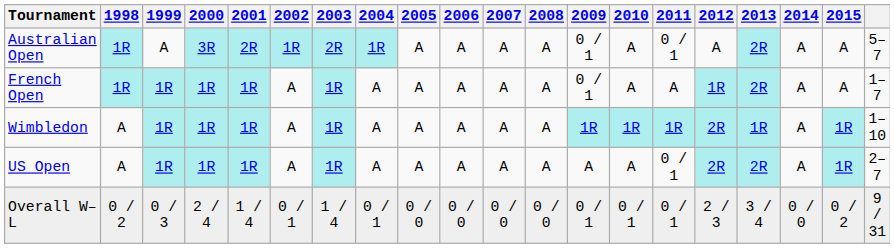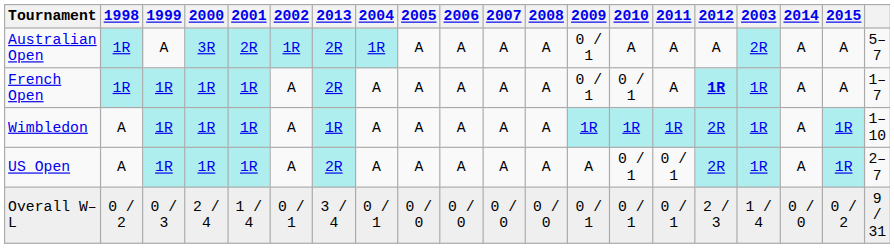 <table class=wikitable style=text-align:center;font-size:97%>
 <tr>
 <th>Tournament</th>
 <th><a href='#'>1998</a></th>
 <th><a href='#'>1999</a></th>
 <th><a href='#'>2000</a></th>
 <th><a href='#'>2001</a></th>
 <th><a href='#'>2002</a></th>
-<th><a href='#'>2003</a></th>
+<th><a href='#'>2013</a></th>
 <th><a href='#'>2004</a></th>
 <th><a href='#'>2005</a></th>
 <th><a href='#'>2006</a></th>
 <th><a href='#'>2007</a></th>
 <th><a href='#'>2008</a></th>
 <th><a href='#'>2009</a></th>
 <th><a href='#'>2010</a></th>
 <th><a href='#'>2011</a></th>
 <th><a href='#'>2012</a></th>
-<th><a href='#'>2013</a></th>
+<th><a href='#'>2003</a></th>
 <th><a href='#'>2014</a></th>
 <th><a href='#'>2015</a></th>
 <th></th>
 </tr>
 <tr>
 <td align=left><a href='#'>Australian Open</a></td>
 <td bgcolor=afeeee><a href='#'>1R</a></td>
 <td>A</td>
 <td bgcolor=afeeee><a href='#'>3R</a></td>
 <td bgcolor=afeeee><a href='#'>2R</a></td>
 <td bgcolor=afeeee><a href='#'>1R</a></td>
 <td bgcolor=afeeee><a href='#'>2R</a></td>
 <td bgcolor=afeeee><a href='#'>1R</a></td>
 <td>A</td>
 <td>A</td>
 <td>A</td>
 <td>A</td>
 <td>0 / 1</td>
 <td>A</td>
-<td>0 / 1</td>
+<td>A</td>
 <td>A</td>
 <td bgcolor=afeeee><a href='#'>2R</a></td>
 <td>A</td>
 <td>A</td>
 <td>5–7</td>
 </tr>
 <tr>
 <td align=left><a href='#'>French Open</a></td>
 <td bgcolor=afeeee><a href='#'>1R</a></td>
 <td bgcolor=afeeee><a href='#'>1R</a></td>
 <td bgcolor=afeeee><a href='#'>1R</a></td>
 <td bgcolor=afeeee><a href='#'>1R</a></td>
 <td>A</td>
-<td bgcolor=afeeee><a href='#'>1R</a></td>
+<td bgcolor=afeeee><a href='#'>2R</a></td>
 <td>A</td>
 <td>A</td>
 <td>A</td>
 <td>A</td>
 <td>A</td>
 <td>0 / 1</td>
+<td>0 / 1</td>
 <td>A</td>
-<td>A</td>
+<td bgcolor=afeeee><strong><a href='#'>1R</a></strong></td>
 <td bgcolor=afeeee><a href='#'>1R</a></td>
-<td bgcolor=afeeee><a href='#'>2R</a></td>
 <td>A</td>
 <td>A</td>
 <td>1–7</td>
 </tr>
 <tr>
 <td align=left><a href='#'>Wimbledon</a></td>
 <td>A</td>
 <td bgcolor=afeeee><a href='#'>1R</a></td>
 <td bgcolor=afeeee><a href='#'>1R</a></td>
 <td bgcolor=afeeee><a href='#'>1R</a></td>
 <td>A</td>
 <td bgcolor=afeeee><a href='#'>1R</a></td>
 <td>A</td>
 <td>A</td>
 <td>A</td>
 <td>A</td>
 <td>A</td>
 <td bgcolor=afeeee><a href='#'>1R</a></td>
 <td bgcolor=afeeee><a href='#'>1R</a></td>
 <td bgcolor=afeeee><a href='#'>1R</a></td>
 <td bgcolor=afeeee><a href='#'>2R</a></td>
 <td bgcolor=afeeee><a href='#'>1R</a></td>
 <td>A</td>
 <td bgcolor=afeeee><a href='#'>1R</a></td>
 <td>1–10</td>
 </tr>
 <tr>
 <td align=left><a href='#'>US Open</a></td>
 <td>A</td>
 <td bgcolor=afeeee><a href='#'>1R</a></td>
 <td bgcolor=afeeee><a href='#'>1R</a></td>
 <td bgcolor=afeeee><a href='#'>1R</a></td>
 <td>A</td>
-<td bgcolor=afeeee><a href='#'>1R</a></td>
-<td>A</td>
+<td bgcolor=afeeee><a href='#'>2R</a></td>
 <td>A</td>
 <td>A</td>
 <td>A</td>
 <td>A</td>
 <td>A</td>
 <td>A</td>
 <td>0 / 1</td>
+<td>0 / 1</td>
 <td bgcolor=afeeee><a href='#'>2R</a></td>
-<td bgcolor=afeeee><a href='#'>2R</a></td>
+<td bgcolor=afeeee><a href='#'>1R</a></td>
 <td>A</td>
 <td bgcolor=afeeee><a href='#'>1R</a></td>
 <td>2–7</td>
 </tr>
 <tr style="background:#efefef;">
 <td align=left>Overall W–L</td>
 <td>0 / 2</td>
 <td>0 / 3</td>
 <td>2 / 4</td>
 <td>1 / 4</td>
 <td>0 / 1</td>
-<td>1 / 4</td>
+<td>3 / 4</td>
 <td>0 / 1</td>
 <td>0 / 0</td>
 <td>0 / 0</td>
 <td>0 / 0</td>
 <td>0 / 0</td>
 <td>0 / 1</td>
 <td>0 / 1</td>
 <td>0 / 1</td>
 <td>2 / 3</td>
-<td>3 / 4</td>
+<td>1 / 4</td>
 <td>0 / 0</td>
 <td>0 / 2</td>
 <td>9 / 31</td>
 </tr>
 </table>
